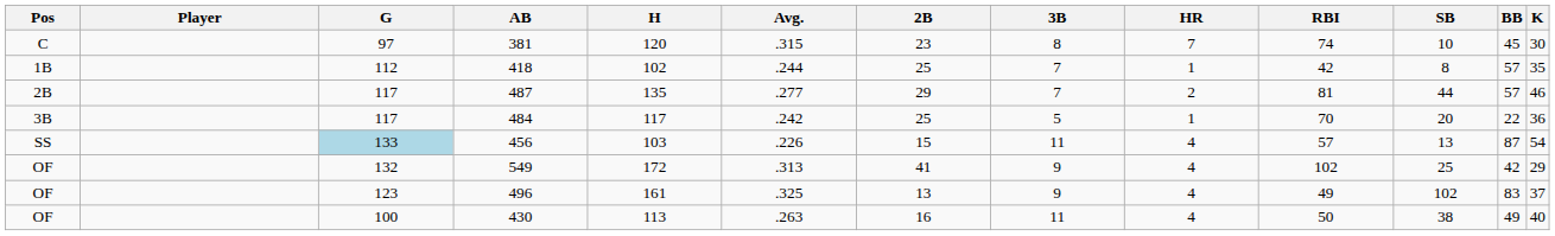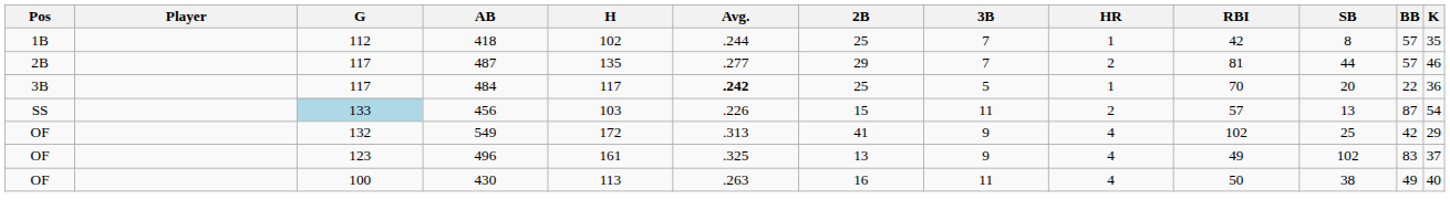 <table class="wikitable sortable">
 <tr>
 <th bgcolor="#DDDDFF" width="5%">Pos</th>
 <th bgcolor="#DDDDFF" width="16%">Player</th>
 <th bgcolor="#DDDDFF" width="9%">G</th>
 <th bgcolor="#DDDDFF" width="9%">AB</th>
 <th bgcolor="#DDDDFF" width="9%">H</th>
 <th bgcolor="#DDDDFF" width="9%">Avg.</th>
 <th bgcolor="#DDDDFF" width="9%">2B</th>
 <th bgcolor="#DDDDFF" width="9%">3B</th>
 <th bgcolor="#DDDDFF" width="9%">HR</th>
 <th bgcolor="#DDDDFF" width="9%">RBI</th>
 <th bgcolor="#DDDDFF" width="9%">SB</th>
 <th bgcolor="#DDDDFF" width="9%">BB</th>
 <th bgcolor="#DDDDFF" width="9%">K</th>
-</tr>
-<tr align="center">
-<td>C</td>
-<td></td>
-<td>97</td>
-<td>381</td>
-<td>120</td>
-<td>.315</td>
-<td>23</td>
-<td>8</td>
-<td>7</td>
-<td>74</td>
-<td>10</td>
-<td>45</td>
-<td>30</td>
 </tr>
 <tr align="center">
 <td>1B</td>
 <td></td>
 <td>112</td>
 <td>418</td>
 <td>102</td>
 <td>.244</td>
 <td>25</td>
 <td>7</td>
 <td>1</td>
 <td>42</td>
 <td>8</td>
 <td>57</td>
 <td>35</td>
 </tr>
 <tr align="center">
 <td>2B</td>
 <td></td>
 <td>117</td>
 <td>487</td>
 <td>135</td>
 <td>.277</td>
 <td>29</td>
 <td>7</td>
 <td>2</td>
 <td>81</td>
 <td>44</td>
 <td>57</td>
 <td>46</td>
 </tr>
 <tr align="center">
 <td>3B</td>
 <td></td>
 <td>117</td>
 <td>484</td>
 <td>117</td>
-<td>.242</td>
+<td><strong>.242</strong></td>
 <td>25</td>
 <td>5</td>
 <td>1</td>
 <td>70</td>
 <td>20</td>
 <td>22</td>
 <td>36</td>
 </tr>
 <tr align="center">
 <td>SS</td>
 <td></td>
 <td style="background: lightblue;">133</td>
 <td>456</td>
 <td>103</td>
 <td>.226</td>
 <td>15</td>
 <td>11</td>
-<td>4</td>
+<td>2</td>
 <td>57</td>
 <td>13</td>
 <td>87</td>
 <td>54</td>
 </tr>
 <tr align="center">
 <td>OF</td>
 <td></td>
 <td>132</td>
 <td>549</td>
 <td>172</td>
 <td>.313</td>
 <td>41</td>
 <td>9</td>
 <td>4</td>
 <td>102</td>
 <td>25</td>
 <td>42</td>
 <td>29</td>
 </tr>
 <tr align="center">
 <td>OF</td>
 <td></td>
 <td>123</td>
 <td>496</td>
 <td>161</td>
 <td>.325</td>
 <td>13</td>
 <td>9</td>
 <td>4</td>
 <td>49</td>
 <td>102</td>
 <td>83</td>
 <td>37</td>
 </tr>
 <tr align="center">
 <td>OF</td>
 <td></td>
 <td>100</td>
 <td>430</td>
 <td>113</td>
 <td>.263</td>
 <td>16</td>
 <td>11</td>
 <td>4</td>
 <td>50</td>
 <td>38</td>
 <td>49</td>
 <td>40</td>
 </tr>
 </table>
